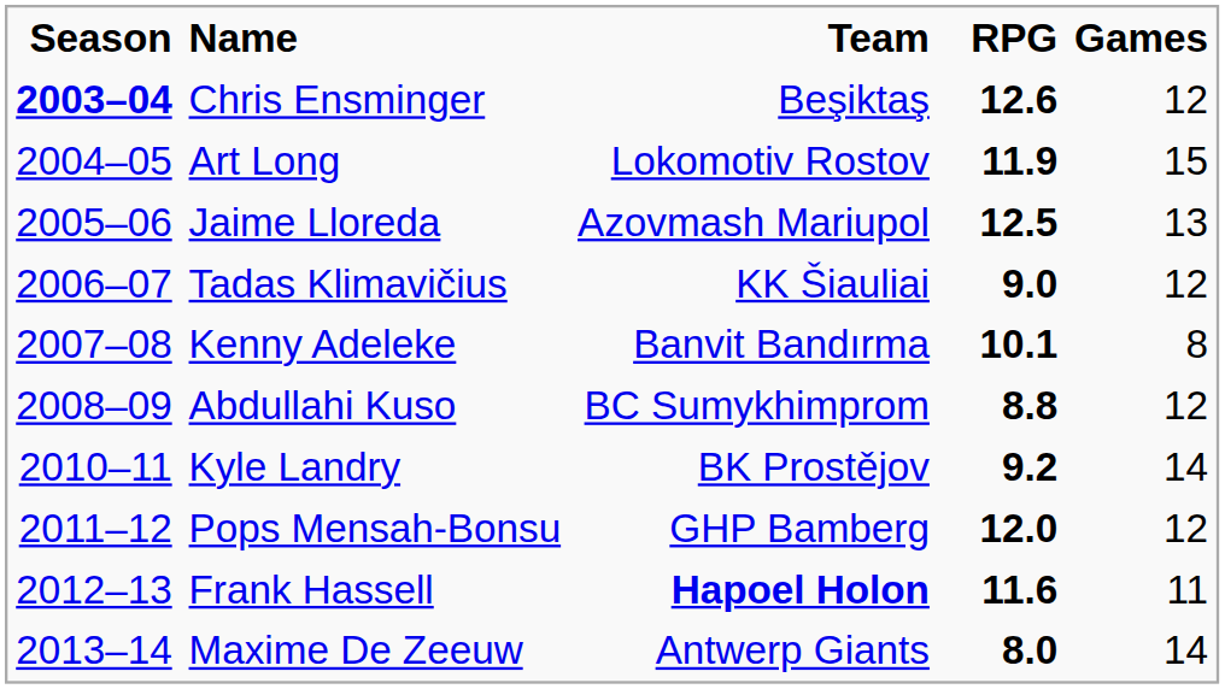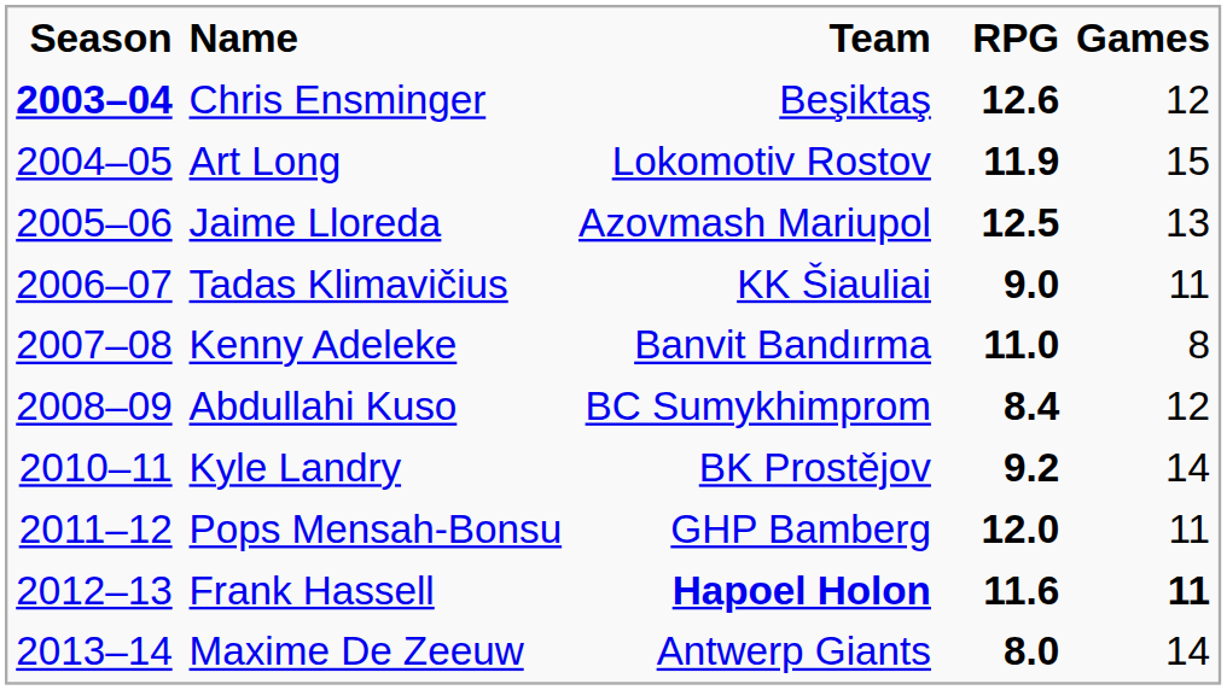 <table cellspacing="0" cellpadding="3" style="background-color: #f9f9f9; font-size: 90%; text-align: right; border:1px solid #aaa;">
 <tr>
 <th>Season</th>
 <th align=left>Name</th>
 <th>Team</th>
 <th width=40>RPG</th>
 <th>Games</th>
 </tr>
 <tr>
 <td><strong><a href='#'>2003–04</a></strong></td>
 <td align="left"> <a href='#'>Chris Ensminger</a></td>
 <td><a href='#'>Beşiktaş</a></td>
 <td><strong>12.6</strong></td>
 <td>12</td>
 </tr>
 <tr>
 <td><a href='#'>2004–05</a></td>
 <td align="left"> <a href='#'>Art Long</a></td>
 <td><a href='#'>Lokomotiv Rostov</a></td>
 <td><strong>11.9</strong></td>
 <td>15</td>
 </tr>
 <tr>
 <td><a href='#'>2005–06</a></td>
 <td align="left"> <a href='#'>Jaime Lloreda</a></td>
 <td><a href='#'>Azovmash Mariupol</a></td>
 <td><strong>12.5</strong></td>
 <td>13</td>
 </tr>
 <tr>
 <td><a href='#'>2006–07</a></td>
 <td align="left"> <a href='#'>Tadas Klimavičius</a></td>
 <td><a href='#'>KK Šiauliai</a></td>
 <td><strong>9.0</strong></td>
-<td>12</td>
+<td>11</td>
 </tr>
 <tr>
 <td><a href='#'>2007–08</a></td>
 <td align="left"> <a href='#'>Kenny Adeleke</a></td>
 <td><a href='#'>Banvit Bandırma</a></td>
-<td><strong>10.1</strong></td>
+<td><strong>11.0</strong></td>
 <td>8</td>
 </tr>
 <tr>
 <td><a href='#'>2008–09</a></td>
 <td align="left"> <a href='#'>Abdullahi Kuso</a></td>
 <td><a href='#'>BC Sumykhimprom</a></td>
-<td><strong>8.8</strong></td>
+<td><strong>8.4</strong></td>
 <td>12</td>
 </tr>
 <tr>
 <td><a href='#'>2010–11</a></td>
 <td align="left"> <a href='#'>Kyle Landry</a></td>
 <td><a href='#'>BK Prostějov</a></td>
 <td><strong>9.2</strong></td>
 <td>14</td>
 </tr>
 <tr>
 <td><a href='#'>2011–12</a></td>
 <td align="left"> <a href='#'>Pops Mensah-Bonsu</a></td>
 <td><a href='#'>GHP Bamberg</a></td>
 <td><strong>12.0</strong></td>
-<td>12</td>
+<td>11</td>
 </tr>
 <tr>
 <td><a href='#'>2012–13</a></td>
 <td align="left"> <a href='#'>Frank Hassell</a></td>
 <td><strong><a href='#'>Hapoel Holon</a></strong></td>
 <td><strong>11.6</strong></td>
-<td>11</td>
+<td><strong>11</strong></td>
 </tr>
 <tr>
 <td><a href='#'>2013–14</a></td>
 <td align="left"> <a href='#'>Maxime De Zeeuw</a></td>
 <td><a href='#'>Antwerp Giants</a></td>
 <td><strong>8.0</strong></td>
 <td>14</td>
 </tr>
 </table>
